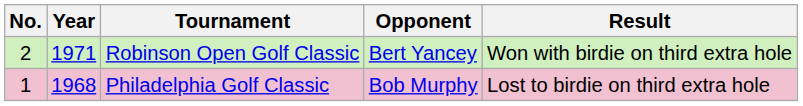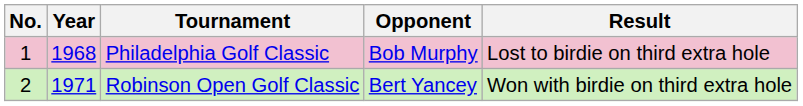 <table class="wikitable" style="font-size:95%;">
 <tr>
 <th>No.</th>
 <th>Year</th>
 <th>Tournament</th>
 <th>Opponent</th>
 <th>Result</th>
 </tr>
+<tr style="background:#F2C1D1;">
+<td align=center>1</td>
+<td><a href='#'>1968</a></td>
+<td><a href='#'>Philadelphia Golf Classic</a></td>
+<td> <a href='#'>Bob Murphy</a></td>
+<td>Lost to birdie on third extra hole</td>
+</tr>
 <tr style="background:#D0F0C0;">
 <td align=center>2</td>
 <td><a href='#'>1971</a></td>
 <td><a href='#'>Robinson Open Golf Classic</a></td>
 <td> <a href='#'>Bert Yancey</a></td>
 <td>Won with birdie on third extra hole</td>
 </tr>
-<tr style="background:#F2C1D1;">
-<td align=center>1</td>
-<td><a href='#'>1968</a></td>
-<td><a href='#'>Philadelphia Golf Classic</a></td>
-<td> <a href='#'>Bob Murphy</a></td>
-<td>Lost to birdie on third extra hole</td>
-</tr>
 </table>
